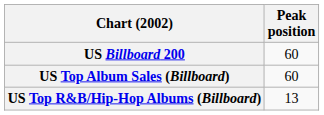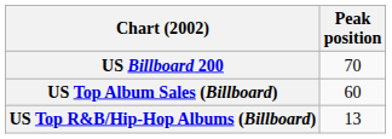 <table class="wikitable plainrowheaders sortable">
 <tr>
 <th>Chart (2002)</th>
 <th>Peak<br>position</th>
 </tr>
 <tr>
 <th scope="row">US <a href='#'><em>Billboard</em> 200</a></th>
-<td style="text-align:center;">60</td>
+<td style="text-align:center;">70</td>
 </tr>
 <tr>
 <th scope="row">US <a href='#'>Top Album Sales</a> (<em>Billboard</em>)</th>
 <td style="text-align:center;">60</td>
 </tr>
 <tr>
 <th scope="row">US <a href='#'>Top R&B/Hip-Hop Albums</a> (<em>Billboard</em>)</th>
 <td style="text-align:center;">13</td>
 </tr>
 </table>
